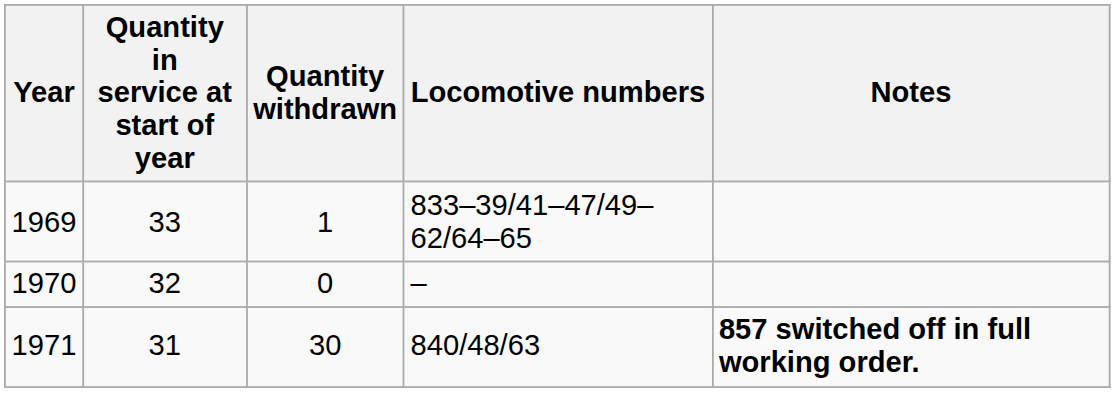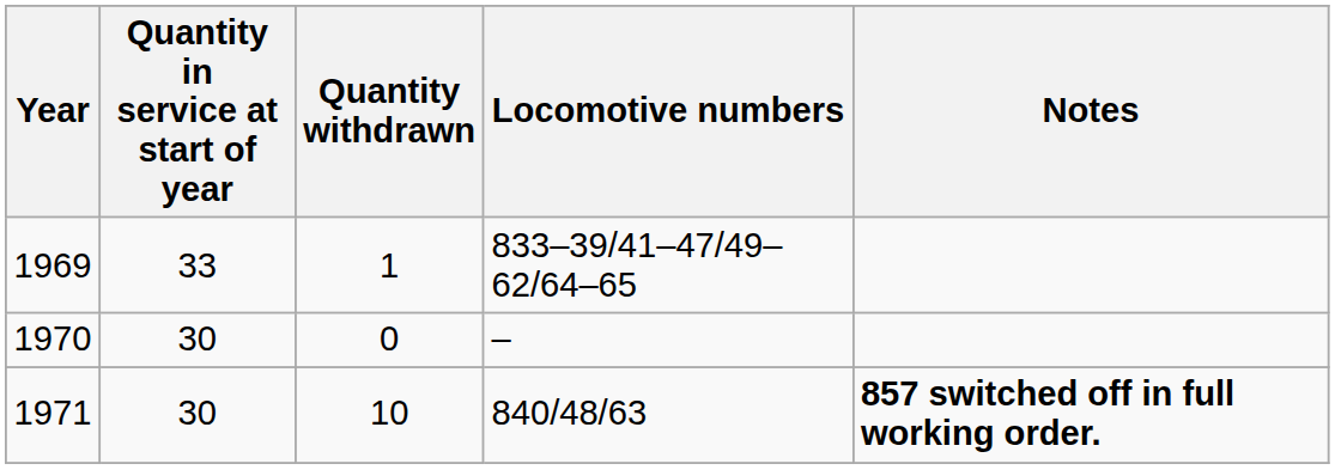 <table class="wikitable" style=text-align:center>
 <tr>
 <th>Year</th>
 <th>Quantity in<br>service at<br>start of year</th>
 <th>Quantity<br>withdrawn</th>
 <th>Locomotive numbers</th>
 <th>Notes</th>
 </tr>
 <tr>
 <td>1969</td>
 <td>33</td>
 <td>1</td>
 <td align=left>833–39/41–47/49–62/64–65</td>
 <td align=left></td>
 </tr>
 <tr>
 <td>1970</td>
-<td>32</td>
+<td>30</td>
 <td>0</td>
 <td align=left>–</td>
 <td align=left></td>
 </tr>
 <tr>
 <td>1971</td>
-<td>31</td>
 <td>30</td>
+<td>10</td>
 <td align=left>840/48/63</td>
 <td align=left><strong>857 switched off in full working order.</strong></td>
 </tr>
 </table>
